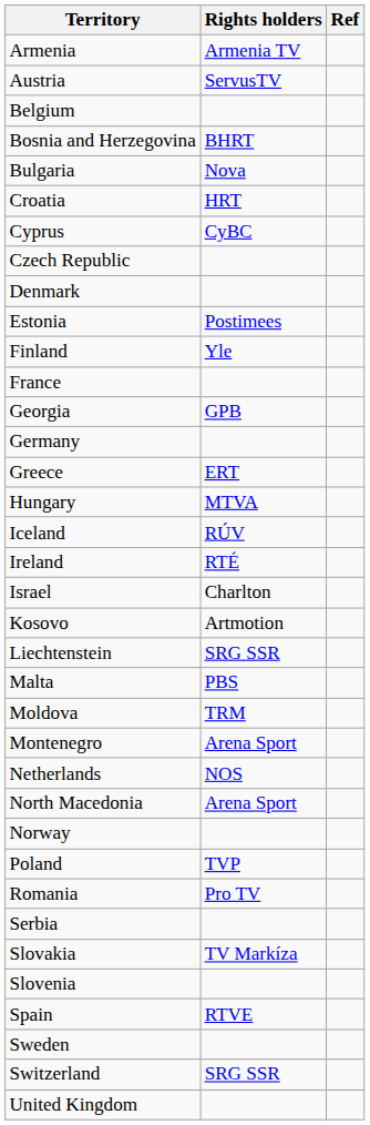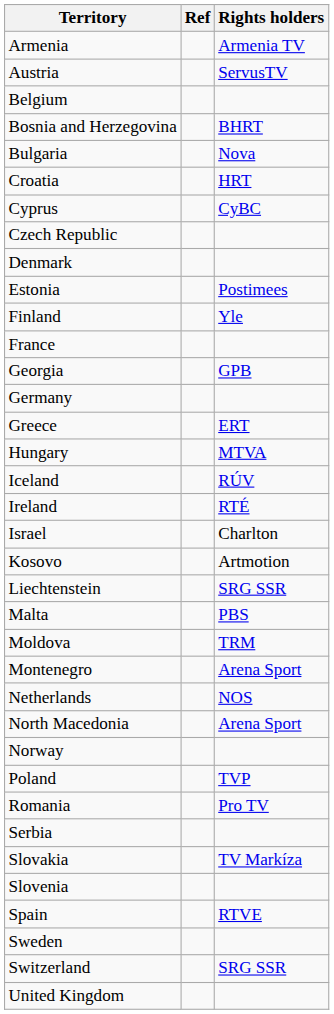 <table class=wikitable>
 <tr>
 <th>Territory</th>
+<th>Ref</th>
 <th>Rights holders</th>
-<th>Ref</th>
 </tr>
 <tr>
 <td>Armenia</td>
+<td></td>
 <td><a href='#'>Armenia TV</a></td>
-<td></td>
 </tr>
 <tr>
 <td>Austria</td>
+<td></td>
 <td><a href='#'>ServusTV</a></td>
-<td></td>
 </tr>
 <tr>
 <td>Belgium</td>
 <td></td>
 <td></td>
 </tr>
 <tr>
 <td>Bosnia and Herzegovina</td>
+<td></td>
 <td><a href='#'>BHRT</a></td>
-<td></td>
 </tr>
 <tr>
 <td>Bulgaria</td>
+<td></td>
 <td><a href='#'>Nova</a></td>
-<td></td>
 </tr>
 <tr>
 <td>Croatia</td>
+<td></td>
 <td><a href='#'>HRT</a></td>
-<td></td>
 </tr>
 <tr>
 <td>Cyprus</td>
+<td></td>
 <td><a href='#'>CyBC</a></td>
-<td></td>
 </tr>
 <tr>
 <td>Czech Republic</td>
 <td></td>
 <td></td>
 </tr>
 <tr>
 <td>Denmark</td>
 <td></td>
 <td></td>
 </tr>
 <tr>
 <td>Estonia</td>
+<td></td>
 <td><a href='#'>Postimees</a></td>
-<td></td>
 </tr>
 <tr>
 <td>Finland</td>
+<td></td>
 <td><a href='#'>Yle</a></td>
-<td></td>
 </tr>
 <tr>
 <td>France</td>
 <td></td>
 <td></td>
 </tr>
 <tr>
 <td>Georgia</td>
+<td></td>
 <td><a href='#'>GPB</a></td>
-<td></td>
 </tr>
 <tr>
 <td>Germany</td>
 <td></td>
 <td></td>
 </tr>
 <tr>
 <td>Greece</td>
+<td></td>
 <td><a href='#'>ERT</a></td>
-<td></td>
 </tr>
 <tr>
 <td>Hungary</td>
+<td></td>
 <td><a href='#'>MTVA</a></td>
-<td></td>
 </tr>
 <tr>
 <td>Iceland</td>
+<td></td>
 <td><a href='#'>RÚV</a></td>
-<td></td>
 </tr>
 <tr>
 <td>Ireland</td>
+<td></td>
 <td><a href='#'>RTÉ</a></td>
-<td></td>
 </tr>
 <tr>
 <td>Israel</td>
+<td></td>
 <td>Charlton</td>
-<td></td>
 </tr>
 <tr>
 <td>Kosovo</td>
+<td></td>
 <td>Artmotion</td>
-<td></td>
 </tr>
 <tr>
 <td>Liechtenstein</td>
+<td></td>
 <td><a href='#'>SRG SSR</a></td>
-<td></td>
 </tr>
 <tr>
 <td>Malta</td>
+<td></td>
 <td><a href='#'>PBS</a></td>
-<td></td>
 </tr>
 <tr>
 <td>Moldova</td>
+<td></td>
 <td><a href='#'>TRM</a></td>
-<td></td>
 </tr>
 <tr>
 <td>Montenegro</td>
+<td></td>
 <td><a href='#'>Arena Sport</a></td>
-<td></td>
 </tr>
 <tr>
 <td>Netherlands</td>
+<td></td>
 <td><a href='#'>NOS</a></td>
-<td></td>
 </tr>
 <tr>
 <td>North Macedonia</td>
+<td></td>
 <td><a href='#'>Arena Sport</a></td>
-<td></td>
 </tr>
 <tr>
 <td>Norway</td>
 <td></td>
 <td></td>
 </tr>
 <tr>
 <td>Poland</td>
+<td></td>
 <td><a href='#'>TVP</a></td>
-<td></td>
 </tr>
 <tr>
 <td>Romania</td>
+<td></td>
 <td><a href='#'>Pro TV</a></td>
-<td></td>
 </tr>
 <tr>
 <td>Serbia</td>
 <td></td>
 <td></td>
 </tr>
 <tr>
 <td>Slovakia</td>
+<td></td>
 <td><a href='#'>TV Markíza</a></td>
-<td></td>
 </tr>
 <tr>
 <td>Slovenia</td>
 <td></td>
 <td></td>
 </tr>
 <tr>
 <td>Spain</td>
+<td></td>
 <td><a href='#'>RTVE</a></td>
-<td></td>
 </tr>
 <tr>
 <td>Sweden</td>
 <td></td>
 <td></td>
 </tr>
 <tr>
 <td>Switzerland</td>
+<td></td>
 <td><a href='#'>SRG SSR</a></td>
-<td></td>
 </tr>
 <tr>
 <td>United Kingdom</td>
 <td></td>
 <td></td>
 </tr>
 </table>
